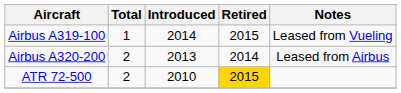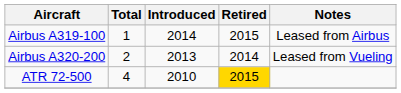 <table class="wikitable" style="margin:0.5em auto; text-align:center">
 <tr>
 <th>Aircraft</th>
 <th>Total</th>
 <th>Introduced</th>
 <th>Retired</th>
 <th>Notes</th>
 </tr>
 <tr>
 <td><a href='#'>Airbus A319-100</a></td>
 <td>1</td>
 <td>2014</td>
 <td>2015</td>
-<td>Leased from <a href='#'>Vueling</a></td>
+<td>Leased from <a href='#'>Airbus</a></td>
 </tr>
 <tr>
 <td><a href='#'>Airbus A320-200</a></td>
 <td>2</td>
 <td>2013</td>
 <td>2014</td>
-<td>Leased from <a href='#'>Airbus</a></td>
+<td>Leased from <a href='#'>Vueling</a></td>
 </tr>
 <tr>
 <td><a href='#'>ATR 72-500</a></td>
-<td>2</td>
+<td>4</td>
 <td>2010</td>
 <td style="background: gold;">2015</td>
 <td></td>
 </tr>
 <tr>
 </tr>
 </table>
